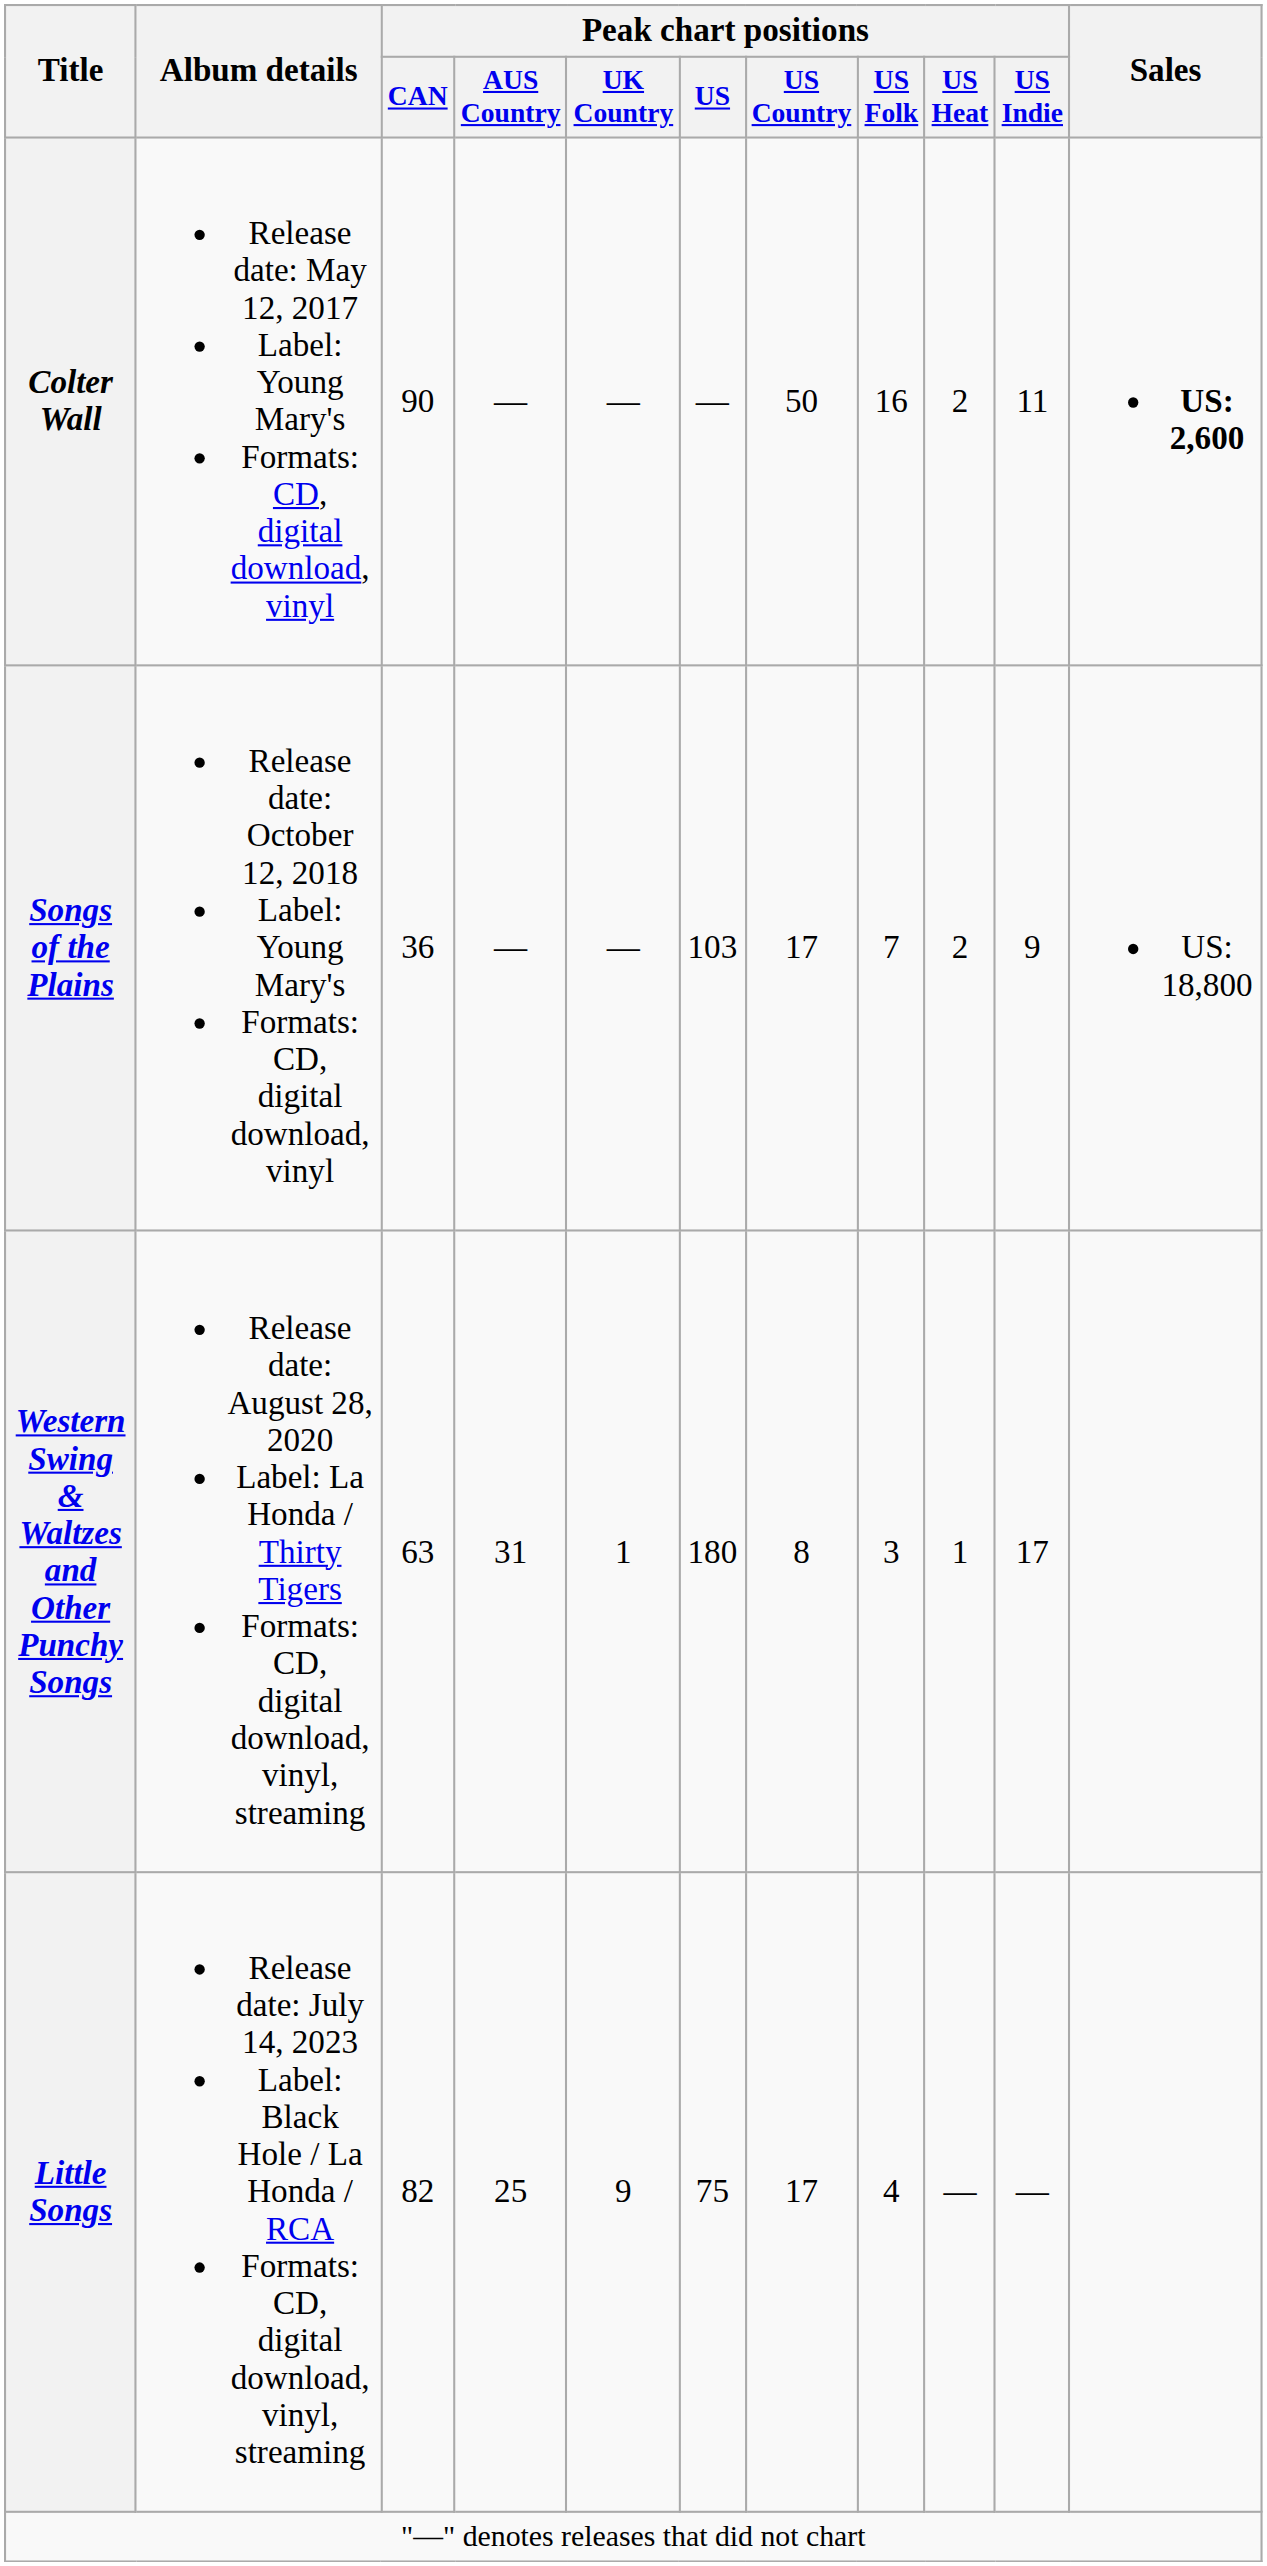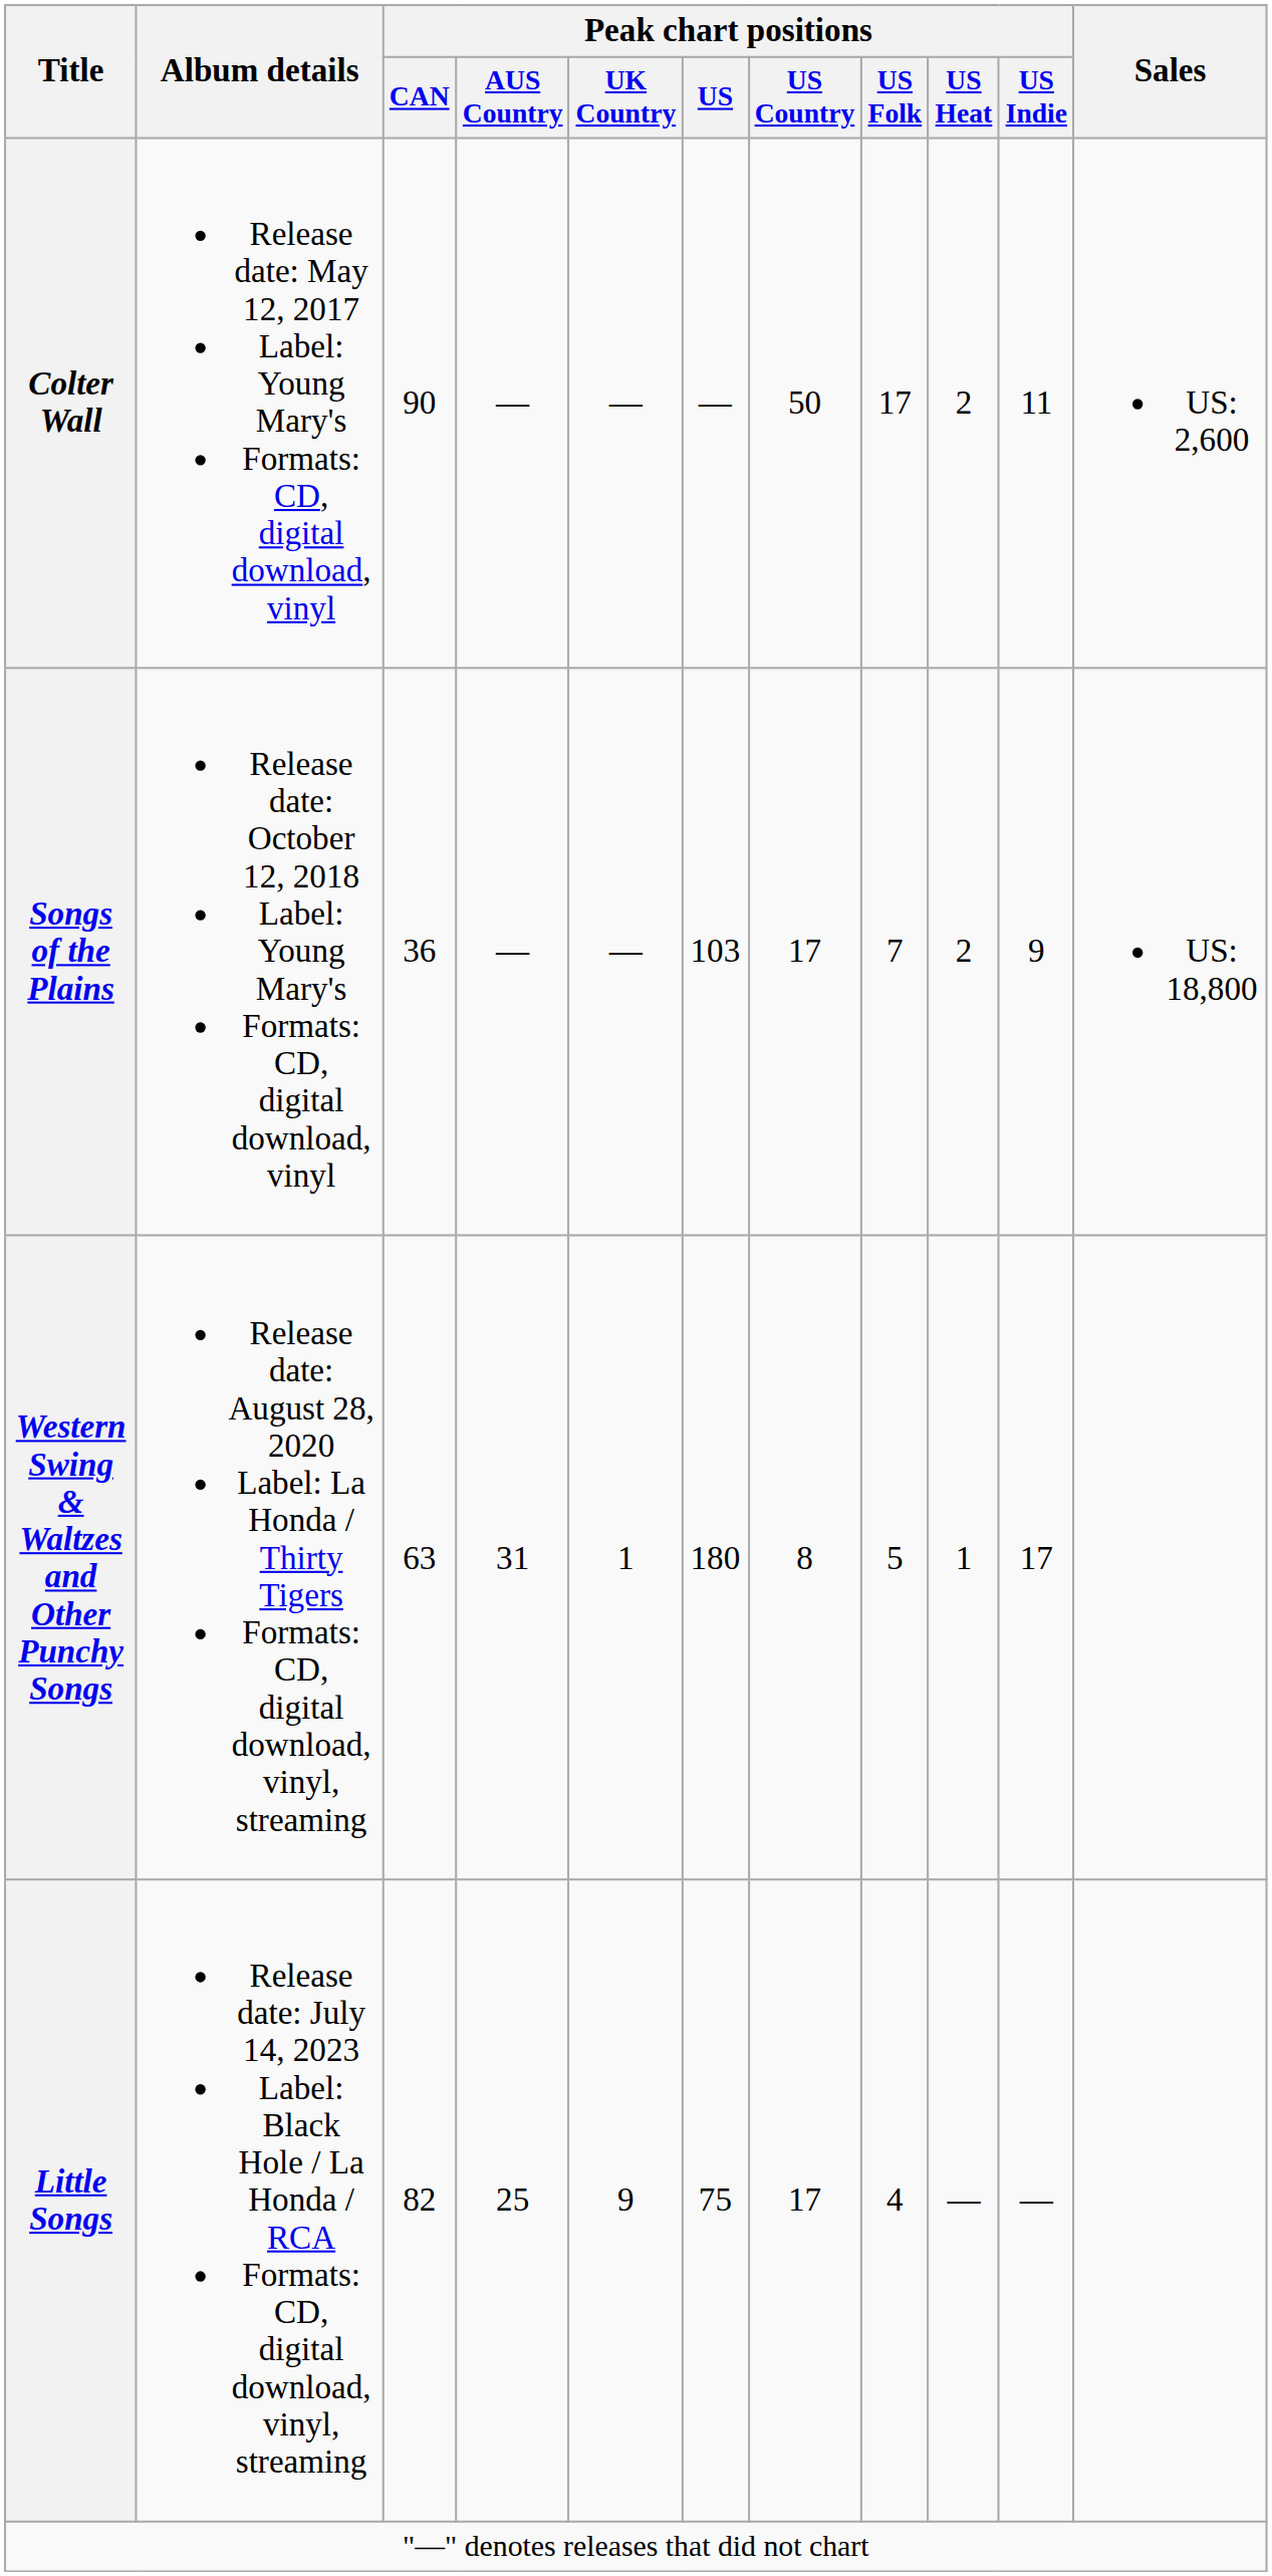 <table class="wikitable plainrowheaders" style="text-align:center;">
 <tr>
 <th rowspan="2" style="width:12em;">Title</th>
 <th rowspan="2" style="width:18em;">Album details</th>
 <th colspan="8">Peak chart positions</th>
 <th rowspan="2" style="width:9em;">Sales</th>
 </tr>
 <tr style="font-size:smaller;">
 <th width="35"><a href='#'>CAN</a><br></th>
 <th width="35"><a href='#'>AUS<br>Country</a><br></th>
 <th width="35"><a href='#'>UK<br>Country</a><br></th>
 <th width="35"><a href='#'>US</a><br></th>
 <th width="35"><a href='#'>US Country</a><br></th>
 <th width="35"><a href='#'>US <br>Folk</a><br></th>
 <th width="35"><a href='#'>US<br>Heat</a><br></th>
 <th width="35"><a href='#'>US <br>Indie</a><br></th>
 </tr>
 <tr>
 <th scope="row"><em>Colter Wall</em></th>
 <td><br><ul><li>Release date: May 12, 2017</li><li>Label: Young Mary's</li><li>Formats: <a href='#'>CD</a>, <a href='#'>digital download</a>, <a href='#'>vinyl</a></li></ul></td>
 <td>90</td>
 <td>—</td>
 <td>—</td>
 <td>—</td>
 <td>50</td>
-<td>16</td>
+<td>17</td>
 <td>2</td>
 <td>11</td>
-<td><strong><br><ul><li>US: 2,600</li></ul></strong></td>
+<td><br><ul><li>US: 2,600</li></ul></td>
 </tr>
 <tr>
 <th scope="row"><em><a href='#'>Songs of the Plains</a></em></th>
 <td><br><ul><li>Release date: October 12, 2018</li><li>Label: Young Mary's</li><li>Formats: CD, digital download, vinyl</li></ul></td>
 <td>36</td>
 <td>—</td>
 <td>—</td>
 <td>103</td>
 <td>17</td>
 <td>7</td>
 <td>2</td>
 <td>9</td>
 <td><br><ul><li>US: 18,800</li></ul></td>
 </tr>
 <tr>
 <th scope="row"><em><a href='#'>Western Swing & Waltzes and Other Punchy Songs</a></em></th>
 <td><br><ul><li>Release date: August 28, 2020</li><li>Label: La Honda / <a href='#'>Thirty Tigers</a></li><li>Formats: CD, digital download, vinyl, streaming</li></ul></td>
 <td>63</td>
 <td>31</td>
 <td>1</td>
 <td>180</td>
 <td>8</td>
-<td>3</td>
+<td>5</td>
 <td>1</td>
 <td>17</td>
 <td></td>
 </tr>
 <tr>
 <th scope="row"><em><a href='#'>Little Songs</a></em></th>
 <td><br><ul><li>Release date: July 14, 2023</li><li>Label: Black Hole / La Honda / <a href='#'>RCA</a></li><li>Formats: CD, digital download, vinyl, streaming</li></ul></td>
 <td>82</td>
 <td>25</td>
 <td>9</td>
 <td>75</td>
 <td>17</td>
 <td>4</td>
 <td>—</td>
 <td>—</td>
 <td></td>
 </tr>
 <tr>
 <td colspan="11" style="font-size:90%">"—" denotes releases that did not chart</td>
 </tr>
 </table>
